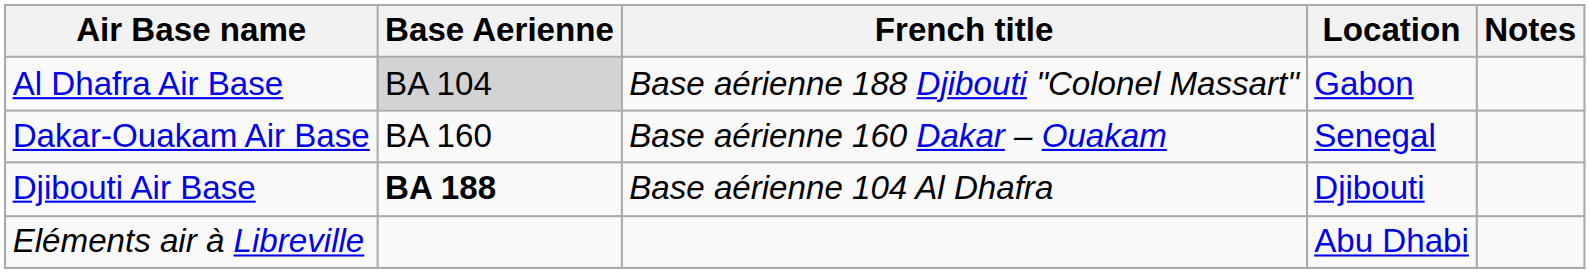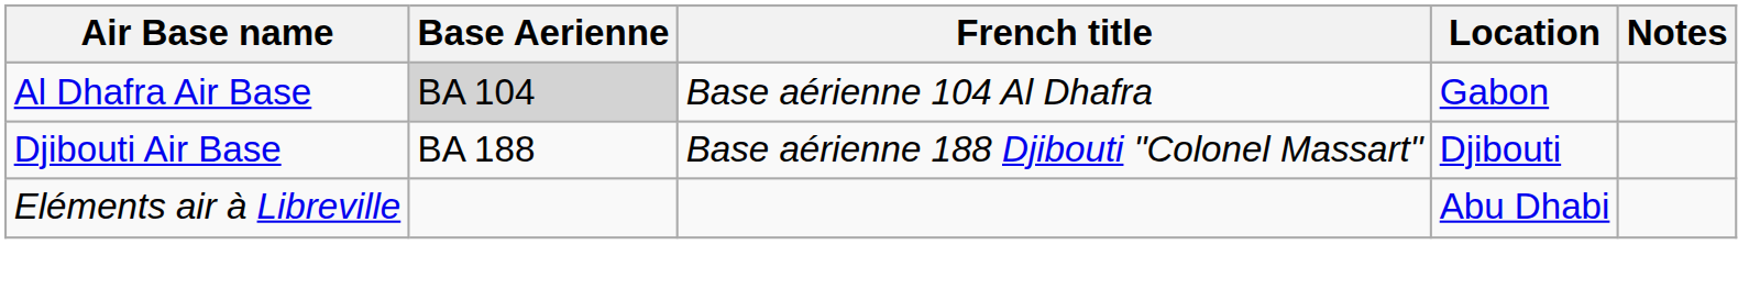 <table class="wikitable sortable">
 <tr align=center>
 <th align=center style="text-align: center;">Air Base name</th>
 <th class="unsortable">Base Aerienne</th>
 <th class="unsortable">French title</th>
 <th>Location</th>
 <th class="unsortable">Notes</th>
 </tr>
 <tr>
 <td><a href='#'>Al Dhafra Air Base</a></td>
 <td style="background: lightgrey;"> BA 104</td>
-<td><em>Base aérienne 188 <a href='#'>Djibouti</a> "Colonel Massart"</em></td>
+<td><em>Base aérienne 104 Al Dhafra</em></td>
 <td><a href='#'>Gabon</a></td>
 <td></td>
 </tr>
 <tr>
-<td><a href='#'>Dakar-Ouakam Air Base</a></td>
-<td> BA 160</td>
-<td><em>Base aérienne 160 <a href='#'>Dakar</a> – <a href='#'>Ouakam</a></em></td>
-<td><a href='#'>Senegal</a></td>
-<td></td>
-</tr>
-<tr>
 <td><a href='#'>Djibouti Air Base</a></td>
-<td><strong> BA 188</strong></td>
-<td><em>Base aérienne 104 Al Dhafra</em></td>
+<td> BA 188</td>
+<td><em>Base aérienne 188 <a href='#'>Djibouti</a> "Colonel Massart"</em></td>
 <td><a href='#'>Djibouti</a></td>
 <td></td>
 </tr>
 <tr>
 <td><em>Eléments air à <a href='#'>Libreville</a></em></td>
 <td></td>
 <td></td>
 <td><a href='#'>Abu Dhabi</a></td>
 <td></td>
 </tr>
 </table>
